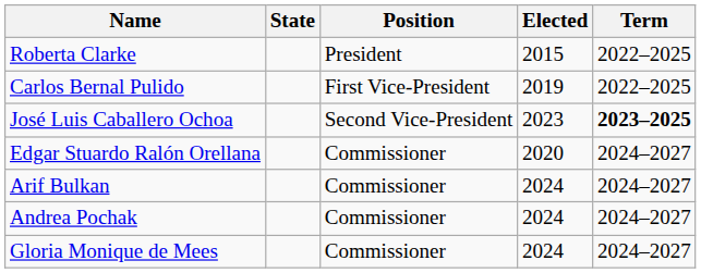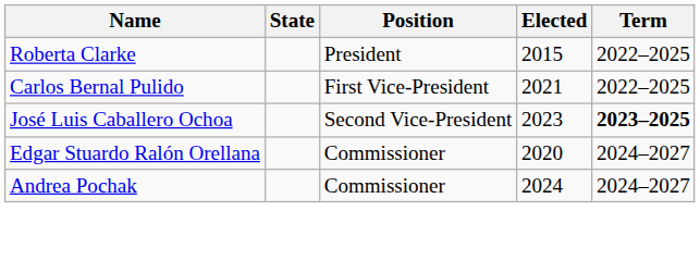 <table border="1" class="wikitable" style="text-align:left">
 <tr>
 <th>Name</th>
 <th>State</th>
 <th>Position</th>
 <th>Elected</th>
 <th>Term</th>
 </tr>
 <tr>
 <td><a href='#'>Roberta Clarke</a></td>
 <td></td>
 <td>President</td>
 <td>2015</td>
 <td>2022–2025</td>
 </tr>
 <tr>
 <td><a href='#'>Carlos Bernal Pulido</a></td>
 <td></td>
 <td>First Vice-President</td>
-<td>2019</td>
+<td>2021</td>
 <td>2022–2025</td>
 </tr>
 <tr>
 <td><a href='#'>José Luis Caballero Ochoa</a></td>
 <td></td>
 <td>Second Vice-President</td>
 <td>2023</td>
 <td><strong>2023–2025</strong></td>
 </tr>
 <tr>
 <td><a href='#'>Edgar Stuardo Ralón Orellana</a></td>
 <td></td>
 <td>Commissioner</td>
 <td>2020</td>
 <td>2024–2027</td>
 </tr>
 <tr>
-<td><a href='#'>Arif Bulkan</a></td>
-<td></td>
-<td>Commissioner</td>
-<td>2024</td>
-<td>2024–2027</td>
-</tr>
-<tr>
 <td><a href='#'>Andrea Pochak</a></td>
 <td></td>
 <td>Commissioner</td>
 <td>2024</td>
 <td>2024–2027</td>
 </tr>
-<tr>
-<td><a href='#'>Gloria Monique de Mees</a></td>
-<td></td>
-<td>Commissioner</td>
-<td>2024</td>
-<td>2024–2027</td>
-</tr>
 </table>
